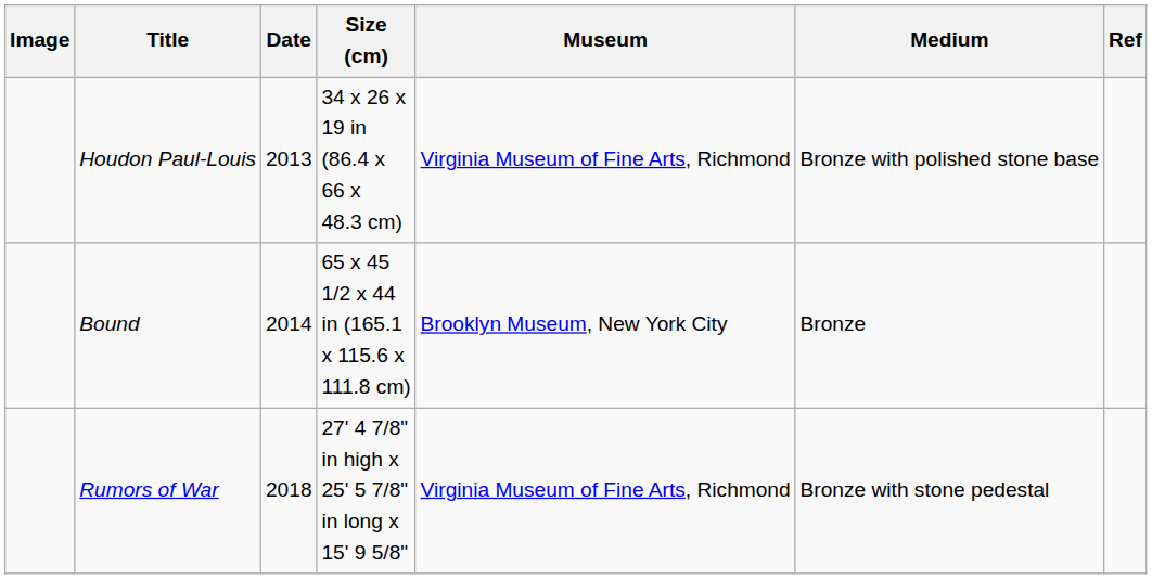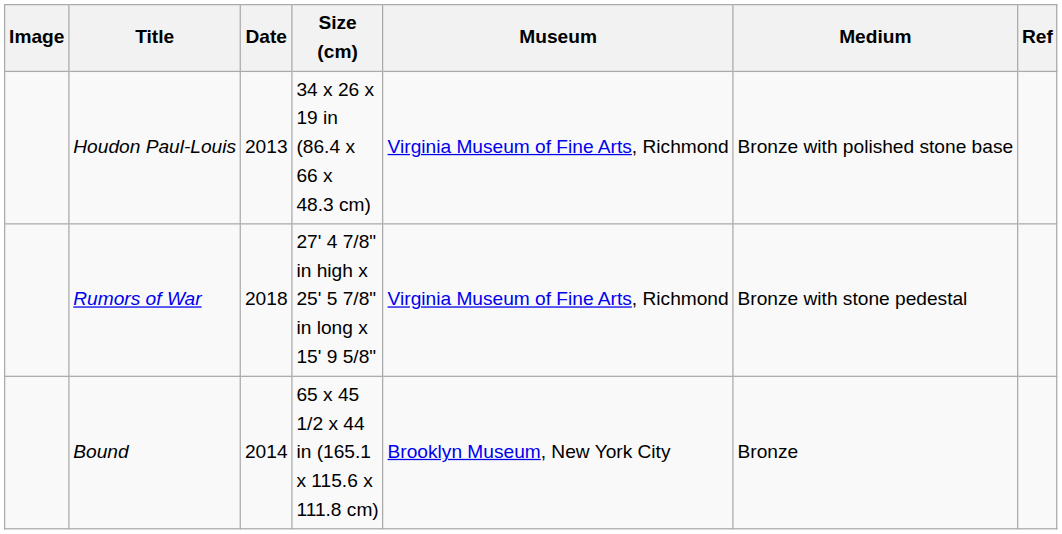 <table class="wikitable sortable" style="font-size:95%;border:0px;text-align:left;line-height:150%;">
 <tr>
 <th>Image</th>
 <th>Title</th>
 <th>Date</th>
 <th width=60px>Size (cm)</th>
 <th>Museum</th>
 <th>Medium</th>
 <th>Ref</th>
 </tr>
 <tr>
 <td></td>
 <td><em>Houdon Paul-Louis</em></td>
 <td>2013</td>
 <td>34 x 26 x 19 in (86.4 x 66 x 48.3 cm)</td>
 <td><a href='#'>Virginia Museum of Fine Arts</a>, Richmond</td>
 <td>Bronze with polished stone base</td>
 <td></td>
 </tr>
 <tr>
 <td></td>
+<td><em><a href='#'>Rumors of War</a></em></td>
+<td>2018</td>
+<td>27' 4 7/8" in high x 25' 5 7/8" in long x 15' 9 5/8"</td>
+<td><a href='#'>Virginia Museum of Fine Arts</a>, Richmond</td>
+<td>Bronze with stone pedestal</td>
+<td></td>
+</tr>
+<tr>
+<td></td>
 <td><em>Bound</em></td>
 <td>2014</td>
 <td>65 x 45 1/2 x 44 in (165.1 x 115.6 x 111.8 cm)</td>
 <td><a href='#'>Brooklyn Museum</a>, New York City</td>
 <td>Bronze</td>
 <td></td>
 </tr>
-<tr>
-<td></td>
-<td><em><a href='#'>Rumors of War</a></em></td>
-<td>2018</td>
-<td>27' 4 7/8" in high x 25' 5 7/8" in long x 15' 9 5/8"</td>
-<td><a href='#'>Virginia Museum of Fine Arts</a>, Richmond</td>
-<td>Bronze with stone pedestal</td>
-<td></td>
-</tr>
 </table>
